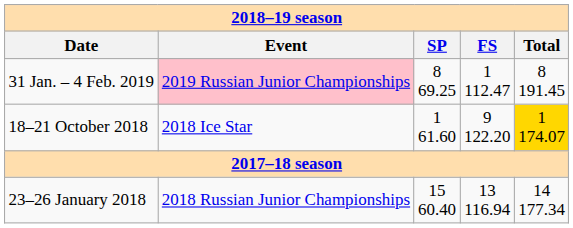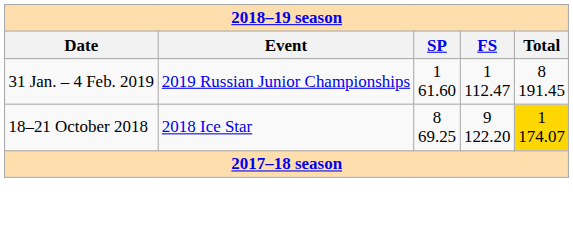 <table class="wikitable">
 <tr>
 <td colspan="5" style="background-color: #ffdead; " align="center"><a href='#'><strong>2018–19 season</strong></a></td>
 </tr>
 <tr>
 <th>Date</th>
 <th>Event</th>
 <th><a href='#'>SP</a></th>
 <th><a href='#'>FS</a></th>
 <th>Total</th>
 </tr>
 <tr>
 <td>31 Jan. – 4 Feb. 2019</td>
-<td style="background: pink;"><a href='#'>2019 Russian Junior Championships</a></td>
-<td align=center>8 <br> 69.25</td>
+<td><a href='#'>2019 Russian Junior Championships</a></td>
+<td align=center>1 <br> 61.60</td>
 <td align=center>1 <br> 112.47</td>
 <td align=center>8 <br> 191.45</td>
 </tr>
 <tr>
 <td>18–21 October 2018</td>
 <td><a href='#'>2018 Ice Star</a></td>
-<td align=center>1 <br> 61.60</td>
+<td align=center>8 <br> 69.25</td>
 <td align=center>9 <br> 122.20</td>
 <td align=center bgcolor=gold>1 <br> 174.07</td>
 </tr>
 <tr>
 <td colspan="5" style="background-color: #ffdead; " align="center"><a href='#'><strong>2017–18 season</strong></a></td>
 </tr>
-<tr>
-<td>23–26 January 2018</td>
-<td><a href='#'>2018 Russian Junior Championships</a></td>
-<td align=center>15 <br> 60.40</td>
-<td align=center>13 <br> 116.94</td>
-<td align=center>14 <br> 177.34</td>
-</tr>
 </table>
